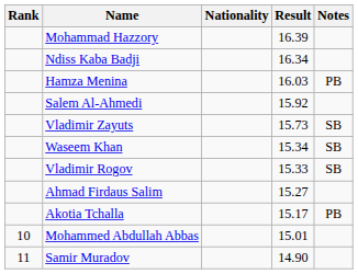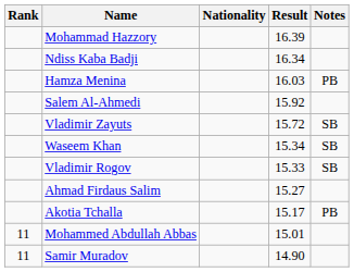 <table class="wikitable sortable" style="text-align:center;font-size:95%">
 <tr>
 <th>Rank</th>
 <th>Name</th>
 <th>Nationality</th>
 <th>Result</th>
 <th>Notes</th>
 </tr>
 <tr>
 <td></td>
 <td align=left><a href='#'>Mohammad Hazzory</a></td>
 <td align=left></td>
 <td>16.39</td>
 <td></td>
 </tr>
 <tr>
 <td></td>
 <td align=left><a href='#'>Ndiss Kaba Badji</a></td>
 <td align=left></td>
 <td>16.34</td>
 <td></td>
 </tr>
 <tr>
 <td></td>
 <td align=left><a href='#'>Hamza Menina</a></td>
 <td align=left></td>
 <td>16.03</td>
 <td>PB</td>
 </tr>
 <tr>
 <td></td>
 <td align=left><a href='#'>Salem Al-Ahmedi</a></td>
 <td align=left></td>
 <td>15.92</td>
 <td></td>
 </tr>
 <tr>
 <td></td>
 <td align=left><a href='#'>Vladimir Zayuts</a></td>
 <td align=left></td>
-<td>15.73</td>
+<td>15.72</td>
 <td>SB</td>
 </tr>
 <tr>
 <td></td>
 <td align=left><a href='#'>Waseem Khan</a></td>
 <td align=left></td>
 <td>15.34</td>
 <td>SB</td>
 </tr>
 <tr>
 <td></td>
 <td align=left><a href='#'>Vladimir Rogov</a></td>
 <td align=left></td>
 <td>15.33</td>
 <td>SB</td>
 </tr>
 <tr>
 <td></td>
 <td align=left><a href='#'>Ahmad Firdaus Salim</a></td>
 <td align=left></td>
 <td>15.27</td>
 <td></td>
 </tr>
 <tr>
 <td></td>
 <td align=left><a href='#'>Akotia Tchalla</a></td>
 <td align=left></td>
 <td>15.17</td>
 <td>PB</td>
 </tr>
 <tr>
-<td>10</td>
+<td>11</td>
 <td align=left><a href='#'>Mohammed Abdullah Abbas</a></td>
 <td align=left></td>
 <td>15.01</td>
 <td></td>
 </tr>
 <tr>
 <td>11</td>
 <td align=left><a href='#'>Samir Muradov</a></td>
 <td align=left></td>
 <td>14.90</td>
 <td></td>
 </tr>
 </table>
